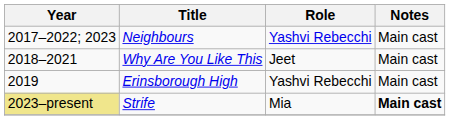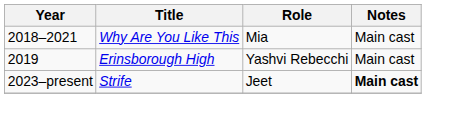 <table class="wikitable sortable">
 <tr>
 <th>Year</th>
 <th>Title</th>
 <th>Role</th>
 <th class="unsortable">Notes</th>
 </tr>
 <tr>
-<td>2017–2022; 2023</td>
-<td><em><a href='#'>Neighbours</a></em></td>
-<td><a href='#'>Yashvi Rebecchi</a></td>
-<td>Main cast</td>
-</tr>
-<tr>
 <td>2018–2021</td>
 <td><em><a href='#'>Why Are You Like This</a></em></td>
-<td>Jeet</td>
+<td>Mia</td>
 <td>Main cast</td>
 </tr>
 <tr>
 <td>2019</td>
 <td><em><a href='#'>Erinsborough High</a></em></td>
 <td>Yashvi Rebecchi</td>
 <td>Main cast</td>
 </tr>
 <tr>
-<td style="background: khaki;">2023–present</td>
+<td>2023–present</td>
 <td><em><a href='#'>Strife</a></em></td>
-<td>Mia</td>
+<td>Jeet</td>
 <td><strong>Main cast</strong></td>
 </tr>
 <tr>
 </tr>
 </table>
